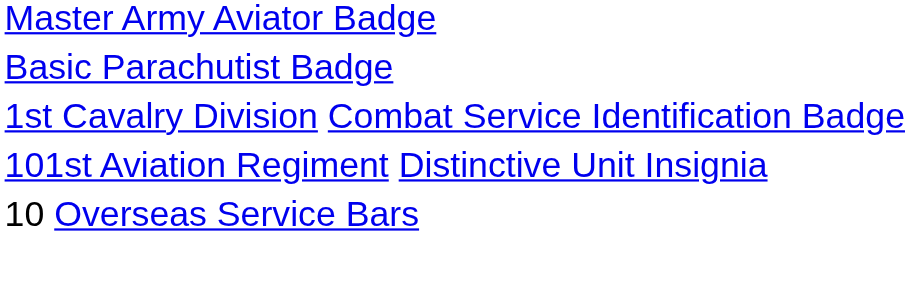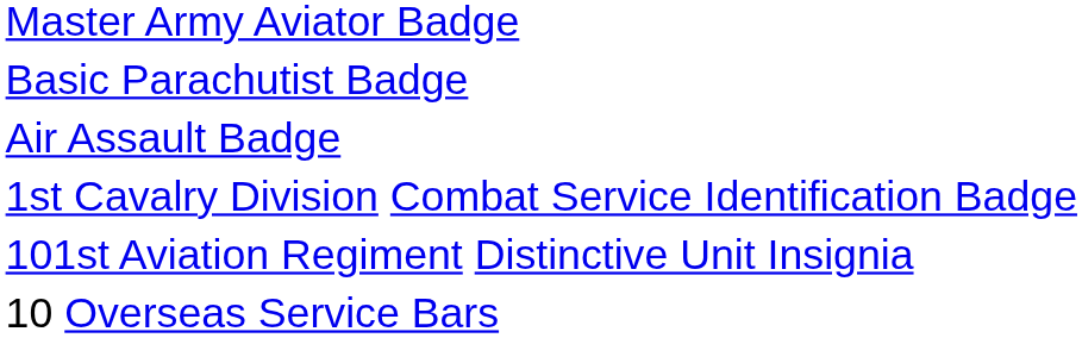 <table>
 <tr>
 <td></td>
 <td><a href='#'>Master Army Aviator Badge</a></td>
 </tr>
 <tr>
 <td></td>
 <td><a href='#'>Basic Parachutist Badge</a></td>
+</tr>
+<tr>
+<td></td>
+<td><a href='#'>Air Assault Badge</a></td>
 </tr>
 <tr>
 <td></td>
 <td><a href='#'>1st Cavalry Division</a> <a href='#'>Combat Service Identification Badge</a></td>
 </tr>
 <tr>
 <td></td>
 <td><a href='#'>101st Aviation Regiment</a> <a href='#'>Distinctive Unit Insignia</a></td>
 </tr>
 <tr>
 <td></td>
 <td>10 <a href='#'>Overseas Service Bars</a></td>
 </tr>
 </table>
